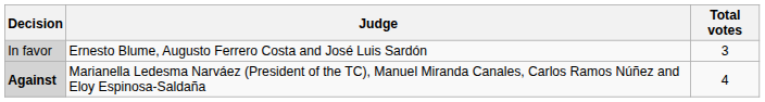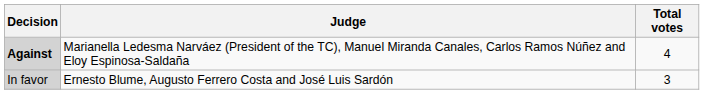 <table class="wikitable" style="margin:1; font-size: 95%;">
 <tr>
 <th>Decision</th>
 <th>Judge</th>
 <th>Total votes</th>
 </tr>
 <tr>
+<td bgcolor="#D3D3D3"><strong>Against</strong></td>
+<td align="left">Marianella Ledesma Narváez (President of the TC), Manuel Miranda Canales, Carlos Ramos Núñez and Eloy Espinosa-Saldaña</td>
+<td align="center">4</td>
+</tr>
+<tr>
 <td bgcolor="#D3D3D3">In favor</td>
 <td align="left">Ernesto Blume, Augusto Ferrero Costa and José Luis Sardón</td>
 <td align="center">3</td>
 </tr>
-<tr>
-<td bgcolor="#D3D3D3"><strong>Against</strong></td>
-<td align="left">Marianella Ledesma Narváez (President of the TC), Manuel Miranda Canales, Carlos Ramos Núñez and Eloy Espinosa-Saldaña</td>
-<td align="center">4</td>
-</tr>
 </table>
